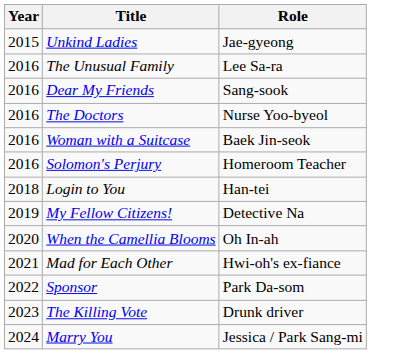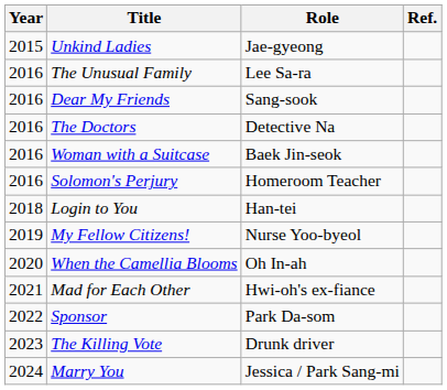 <table class="wikitable">
 <tr>
 <th>Year</th>
 <th>Title</th>
 <th>Role</th>
+<th>Ref.</th>
 </tr>
 <tr>
 <td>2015</td>
 <td><em><a href='#'>Unkind Ladies</a></em></td>
 <td>Jae-gyeong</td>
+<td></td>
 </tr>
 <tr>
 <td>2016</td>
 <td><em>The Unusual Family</em></td>
 <td>Lee Sa-ra</td>
+<td></td>
 </tr>
 <tr>
 <td>2016</td>
 <td><em><a href='#'>Dear My Friends</a></em></td>
 <td>Sang-sook</td>
+<td></td>
 </tr>
 <tr>
 <td>2016</td>
 <td><em><a href='#'>The Doctors</a></em></td>
-<td>Nurse Yoo-byeol</td>
+<td>Detective Na</td>
+<td></td>
 </tr>
 <tr>
 <td>2016</td>
 <td><em><a href='#'>Woman with a Suitcase</a></em></td>
 <td>Baek Jin-seok</td>
+<td></td>
 </tr>
 <tr>
 <td>2016</td>
 <td><em><a href='#'>Solomon's Perjury</a></em></td>
 <td>Homeroom Teacher</td>
+<td></td>
 </tr>
 <tr>
 <td>2018</td>
 <td><em>Login to You</em></td>
 <td>Han-tei</td>
+<td></td>
 </tr>
 <tr>
 <td>2019</td>
 <td><em><a href='#'>My Fellow Citizens!</a></em></td>
-<td>Detective Na</td>
+<td>Nurse Yoo-byeol</td>
+<td></td>
 </tr>
 <tr>
 <td>2020</td>
 <td><em><a href='#'>When the Camellia Blooms</a></em></td>
 <td>Oh In-ah</td>
+<td></td>
 </tr>
 <tr>
 <td>2021</td>
 <td><em>Mad for Each Other</em></td>
 <td>Hwi-oh's ex-fiance</td>
+<td></td>
 </tr>
 <tr>
 <td>2022</td>
 <td><em><a href='#'>Sponsor</a></em></td>
 <td>Park Da-som</td>
+<td></td>
 </tr>
 <tr>
 <td>2023</td>
 <td><em><a href='#'>The Killing Vote</a></em></td>
 <td>Drunk driver</td>
+<td></td>
 </tr>
 <tr>
 <td>2024</td>
 <td><em><a href='#'>Marry You</a></em></td>
 <td>Jessica / Park Sang-mi</td>
+<td></td>
 </tr>
 </table>
